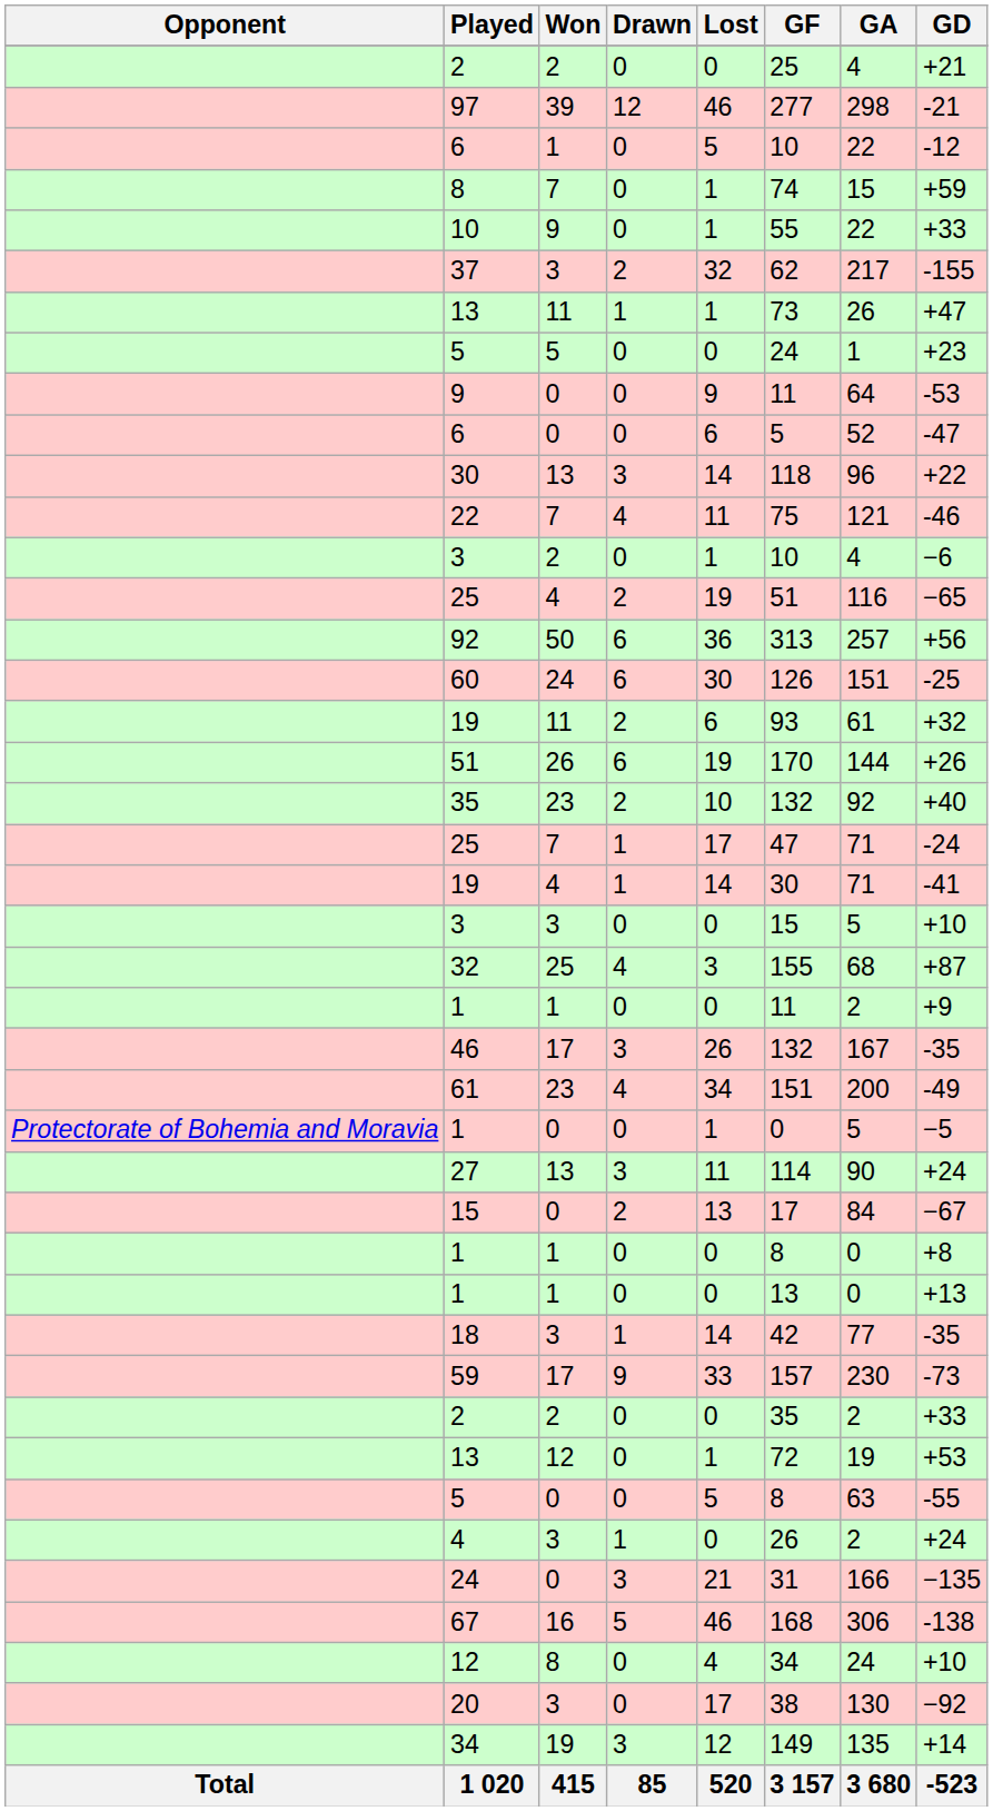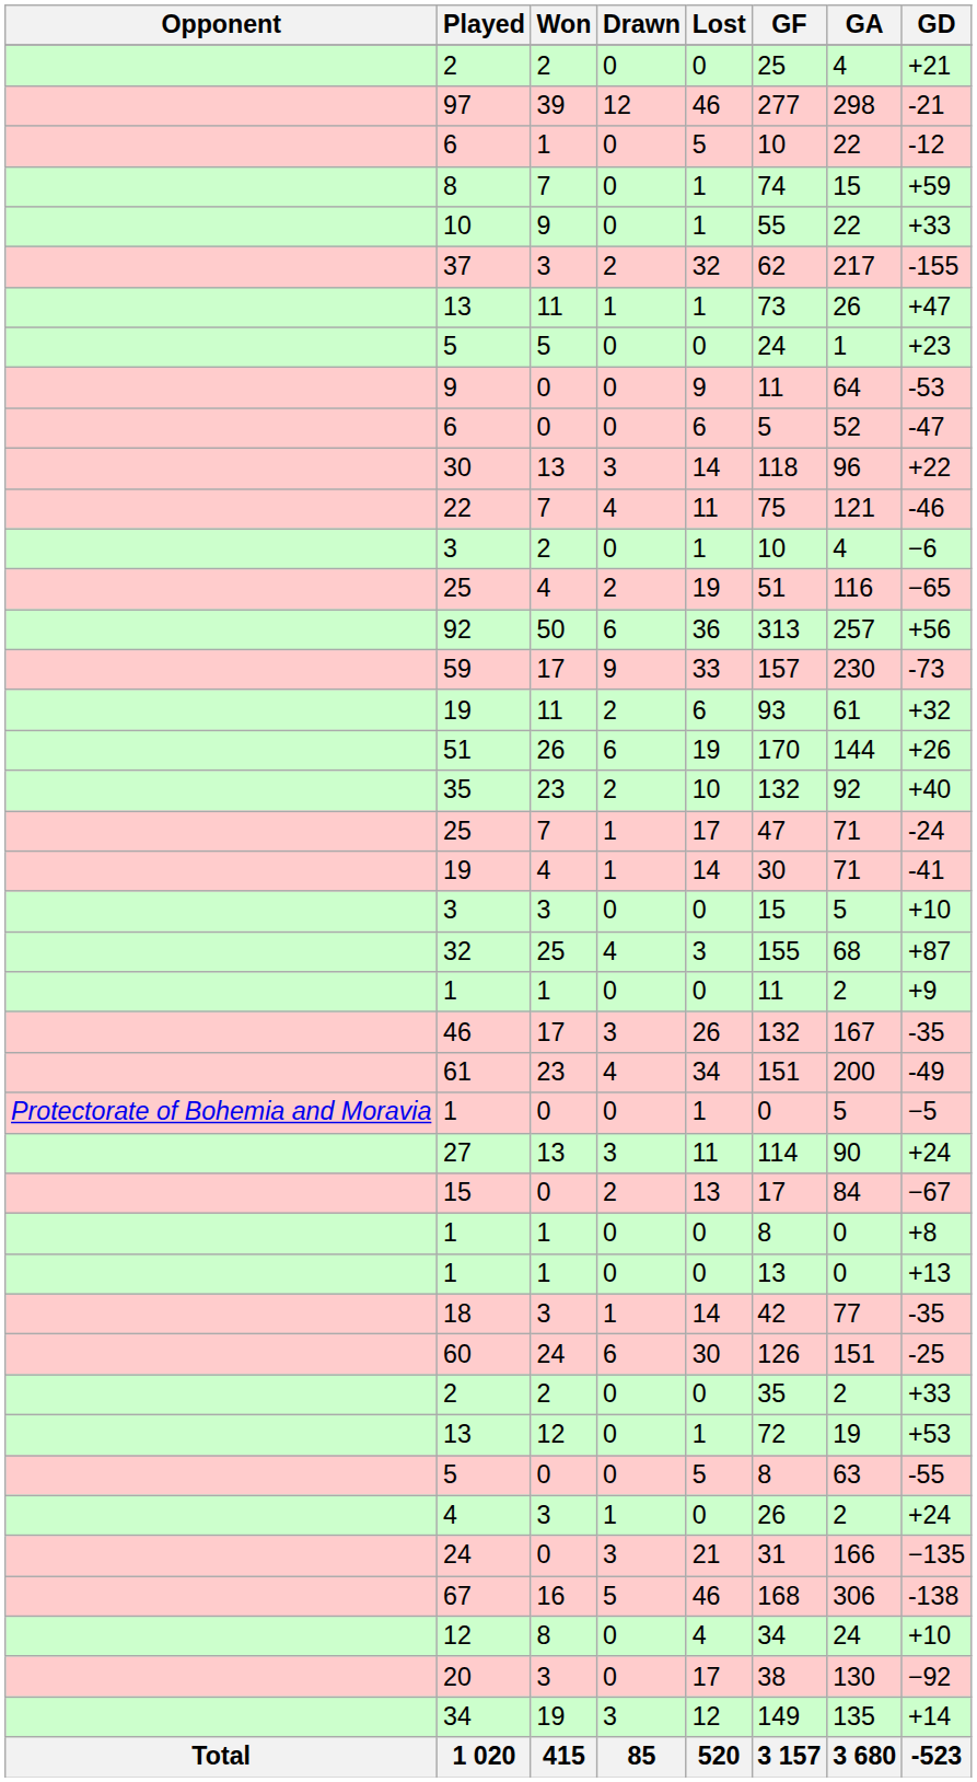 <table class="sortable wikitable">
 <tr>
 <th>Opponent</th>
 <th>Played</th>
 <th>Won</th>
 <th>Drawn</th>
 <th>Lost</th>
 <th>GF</th>
 <th>GA</th>
 <th>GD</th>
 </tr>
 <tr bgcolor="#d0ffd0" align="center">
 </tr>
 <tr bgcolor=#CCFFCC>
 <td></td>
 <td>2</td>
 <td>2</td>
 <td>0</td>
 <td>0</td>
 <td>25</td>
 <td>4</td>
 <td>+21</td>
 </tr>
 <tr bgcolor=#FFCCCC>
 <td></td>
 <td>97</td>
 <td>39</td>
 <td>12</td>
 <td>46</td>
 <td>277</td>
 <td>298</td>
 <td>-21</td>
 </tr>
 <tr bgcolor=#FFCCCC>
 <td></td>
 <td>6</td>
 <td>1</td>
 <td>0</td>
 <td>5</td>
 <td>10</td>
 <td>22</td>
 <td>-12</td>
 </tr>
 <tr bgcolor=#CCFFCC>
 <td></td>
 <td>8</td>
 <td>7</td>
 <td>0</td>
 <td>1</td>
 <td>74</td>
 <td>15</td>
 <td>+59</td>
 </tr>
 <tr bgcolor=#CCFFCC>
 <td></td>
 <td>10</td>
 <td>9</td>
 <td>0</td>
 <td>1</td>
 <td>55</td>
 <td>22</td>
 <td>+33</td>
 </tr>
 <tr bgcolor=#FFCCCC>
 <td></td>
 <td>37</td>
 <td>3</td>
 <td>2</td>
 <td>32</td>
 <td>62</td>
 <td>217</td>
 <td>-155</td>
 </tr>
 <tr bgcolor=#CCFFCC>
 <td></td>
 <td>13</td>
 <td>11</td>
 <td>1</td>
 <td>1</td>
 <td>73</td>
 <td>26</td>
 <td>+47</td>
 </tr>
 <tr bgcolor=#CCFFCC>
 <td></td>
 <td>5</td>
 <td>5</td>
 <td>0</td>
 <td>0</td>
 <td>24</td>
 <td>1</td>
 <td>+23</td>
 </tr>
 <tr bgcolor=#FFCCCC>
 <td></td>
 <td>9</td>
 <td>0</td>
 <td>0</td>
 <td>9</td>
 <td>11</td>
 <td>64</td>
 <td>-53</td>
 </tr>
 <tr bgcolor=#FFCCCC>
 <td><em></em></td>
 <td>6</td>
 <td>0</td>
 <td>0</td>
 <td>6</td>
 <td>5</td>
 <td>52</td>
 <td>-47</td>
 </tr>
 <tr bgcolor=#FFCCCC>
 <td></td>
 <td>30</td>
 <td>13</td>
 <td>3</td>
 <td>14</td>
 <td>118</td>
 <td>96</td>
 <td>+22</td>
 </tr>
 <tr bgcolor=#FFCCCC>
 <td><em></em></td>
 <td>22</td>
 <td>7</td>
 <td>4</td>
 <td>11</td>
 <td>75</td>
 <td>121</td>
 <td>-46</td>
 </tr>
 <tr bgcolor=#CCFFCC>
 <td></td>
 <td>3</td>
 <td>2</td>
 <td>0</td>
 <td>1</td>
 <td>10</td>
 <td>4</td>
 <td>−6</td>
 </tr>
 <tr bgcolor=#FFCCCC>
 <td></td>
 <td>25</td>
 <td>4</td>
 <td>2</td>
 <td>19</td>
 <td>51</td>
 <td>116</td>
 <td>−65</td>
 </tr>
 <tr bgcolor=#CCFFCC>
 <td></td>
 <td>92</td>
 <td>50</td>
 <td>6</td>
 <td>36</td>
 <td>313</td>
 <td>257</td>
 <td>+56</td>
 </tr>
 <tr bgcolor=#FFCCCC>
 <td></td>
-<td>60</td>
-<td>24</td>
-<td>6</td>
-<td>30</td>
-<td>126</td>
-<td>151</td>
-<td>-25</td>
+<td>59</td>
+<td>17</td>
+<td>9</td>
+<td>33</td>
+<td>157</td>
+<td>230</td>
+<td>-73</td>
 </tr>
 <tr bgcolor=#CCFFCC>
 <td></td>
 <td>19</td>
 <td>11</td>
 <td>2</td>
 <td>6</td>
 <td>93</td>
 <td>61</td>
 <td>+32</td>
 </tr>
 <tr bgcolor=#CCFFCC>
 <td></td>
 <td>51</td>
 <td>26</td>
 <td>6</td>
 <td>19</td>
 <td>170</td>
 <td>144</td>
 <td>+26</td>
 </tr>
 <tr bgcolor=#CCFFCC>
 <td></td>
 <td>35</td>
 <td>23</td>
 <td>2</td>
 <td>10</td>
 <td>132</td>
 <td>92</td>
 <td>+40</td>
 </tr>
 <tr bgcolor=#FFCCCC>
 <td></td>
 <td>25</td>
 <td>7</td>
 <td>1</td>
 <td>17</td>
 <td>47</td>
 <td>71</td>
 <td>-24</td>
 </tr>
 <tr bgcolor=#FFCCCC>
 <td></td>
 <td>19</td>
 <td>4</td>
 <td>1</td>
 <td>14</td>
 <td>30</td>
 <td>71</td>
 <td>-41</td>
 </tr>
 <tr bgcolor=#CCFFCC>
 <td></td>
 <td>3</td>
 <td>3</td>
 <td>0</td>
 <td>0</td>
 <td>15</td>
 <td>5</td>
 <td>+10</td>
 </tr>
 <tr bgcolor=#CCFFCC>
 <td></td>
 <td>32</td>
 <td>25</td>
 <td>4</td>
 <td>3</td>
 <td>155</td>
 <td>68</td>
 <td>+87</td>
 </tr>
 <tr bgcolor=#CCFFCC>
 <td></td>
 <td>1</td>
 <td>1</td>
 <td>0</td>
 <td>0</td>
 <td>11</td>
 <td>2</td>
 <td>+9</td>
 </tr>
 <tr bgcolor=#FFCCCC>
 <td></td>
 <td>46</td>
 <td>17</td>
 <td>3</td>
 <td>26</td>
 <td>132</td>
 <td>167</td>
 <td>-35</td>
 </tr>
 <tr bgcolor=#FFCCCC>
 <td></td>
 <td>61</td>
 <td>23</td>
 <td>4</td>
 <td>34</td>
 <td>151</td>
 <td>200</td>
 <td>-49</td>
 </tr>
 <tr bgcolor=#FFCCCC>
 <td><em> <a href='#'>Protectorate of Bohemia and Moravia</a></em></td>
 <td>1</td>
 <td>0</td>
 <td>0</td>
 <td>1</td>
 <td>0</td>
 <td>5</td>
 <td>−5</td>
 </tr>
 <tr bgcolor=#CCFFCC>
 <td></td>
 <td>27</td>
 <td>13</td>
 <td>3</td>
 <td>11</td>
 <td>114</td>
 <td>90</td>
 <td>+24</td>
 </tr>
 <tr bgcolor=#FFCCCC>
 <td></td>
 <td>15</td>
 <td>0</td>
 <td>2</td>
 <td>13</td>
 <td>17</td>
 <td>84</td>
 <td>−67</td>
 </tr>
 <tr bgcolor=#CCFFCC>
 <td></td>
 <td>1</td>
 <td>1</td>
 <td>0</td>
 <td>0</td>
 <td>8</td>
 <td>0</td>
 <td>+8</td>
 </tr>
 <tr bgcolor=#CCFFCC>
 <td><em></em></td>
 <td>1</td>
 <td>1</td>
 <td>0</td>
 <td>0</td>
 <td>13</td>
 <td>0</td>
 <td>+13</td>
 </tr>
 <tr bgcolor=#FFCCCC>
 <td></td>
 <td>18</td>
 <td>3</td>
 <td>1</td>
 <td>14</td>
 <td>42</td>
 <td>77</td>
 <td>-35</td>
 </tr>
 <tr bgcolor=#FFCCCC>
 <td></td>
-<td>59</td>
-<td>17</td>
-<td>9</td>
-<td>33</td>
-<td>157</td>
-<td>230</td>
-<td>-73</td>
+<td>60</td>
+<td>24</td>
+<td>6</td>
+<td>30</td>
+<td>126</td>
+<td>151</td>
+<td>-25</td>
 </tr>
 <tr bgcolor=#CCFFCC>
 <td></td>
 <td>2</td>
 <td>2</td>
 <td>0</td>
 <td>0</td>
 <td>35</td>
 <td>2</td>
 <td>+33</td>
 </tr>
 <tr bgcolor=#CCFFCC>
 <td></td>
 <td>13</td>
 <td>12</td>
 <td>0</td>
 <td>1</td>
 <td>72</td>
 <td>19</td>
 <td>+53</td>
 </tr>
 <tr bgcolor=#FFCCCC>
 <td><em></em></td>
 <td>5</td>
 <td>0</td>
 <td>0</td>
 <td>5</td>
 <td>8</td>
 <td>63</td>
 <td>-55</td>
 </tr>
 <tr bgcolor=#CCFFCC>
 <td></td>
 <td>4</td>
 <td>3</td>
 <td>1</td>
 <td>0</td>
 <td>26</td>
 <td>2</td>
 <td>+24</td>
 </tr>
 <tr bgcolor=#FFCCCC>
 <td></td>
 <td>24</td>
 <td>0</td>
 <td>3</td>
 <td>21</td>
 <td>31</td>
 <td>166</td>
 <td>−135</td>
 </tr>
 <tr bgcolor=#FFCCCC>
 <td></td>
 <td>67</td>
 <td>16</td>
 <td>5</td>
 <td>46</td>
 <td>168</td>
 <td>306</td>
 <td>-138</td>
 </tr>
 <tr bgcolor=#CCFFCC>
 <td></td>
 <td>12</td>
 <td>8</td>
 <td>0</td>
 <td>4</td>
 <td>34</td>
 <td>24</td>
 <td>+10</td>
 </tr>
 <tr bgcolor=#FFCCCC>
 <td></td>
 <td>20</td>
 <td>3</td>
 <td>0</td>
 <td>17</td>
 <td>38</td>
 <td>130</td>
 <td>−92</td>
 </tr>
 <tr bgcolor=#CCFFCC>
 <td><em></em></td>
 <td>34</td>
 <td>19</td>
 <td>3</td>
 <td>12</td>
 <td>149</td>
 <td>135</td>
 <td>+14</td>
 </tr>
 <tr>
 <th>Total</th>
 <th>1 020</th>
 <th>415</th>
 <th>85</th>
 <th>520</th>
 <th>3 157</th>
 <th>3 680</th>
 <th>-523</th>
 </tr>
 </table>
